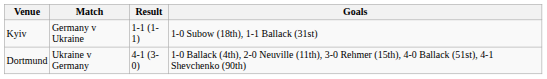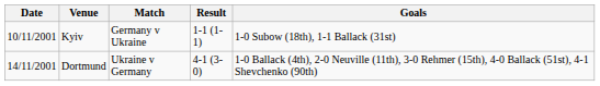 <table class="wikitable">
 <tr>
+<th>Date</th>
 <th>Venue</th>
 <th>Match</th>
 <th>Result</th>
 <th>Goals</th>
 </tr>
 <tr>
+<td>10/11/2001</td>
 <td>Kyiv</td>
 <td>Germany v Ukraine</td>
 <td>1-1 (1-1)</td>
 <td>1-0 Subow (18th), 1-1 Ballack (31st)</td>
 </tr>
 <tr>
+<td>14/11/2001</td>
 <td>Dortmund</td>
 <td>Ukraine v Germany</td>
 <td>4-1 (3-0)</td>
 <td>1-0 Ballack (4th), 2-0 Neuville (11th), 3-0 Rehmer (15th), 4-0 Ballack (51st), 4-1 Shevchenko (90th)</td>
 </tr>
 </table>
